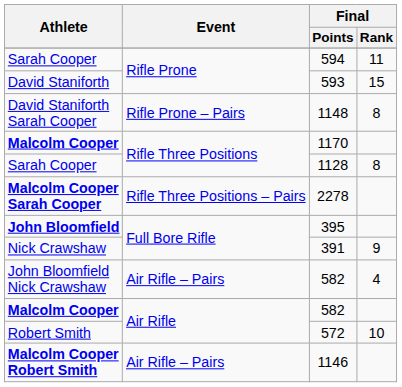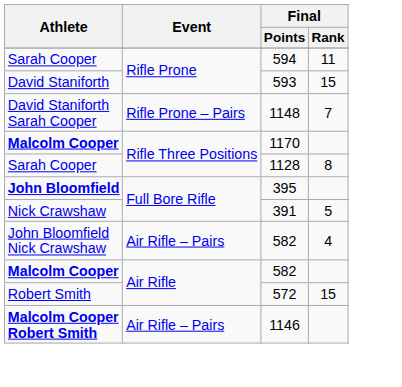 <table class=wikitable style=font-size:90%>
 <tr>
 <th rowspan=2>Athlete</th>
 <th rowspan=2>Event</th>
 <th colspan=2>Final</th>
 </tr>
 <tr style=font-size:95%>
 <th>Points</th>
 <th>Rank</th>
 </tr>
 <tr style=font-size:95%>
 </tr>
 <tr align=center>
 <td align=left><a href='#'>Sarah Cooper</a></td>
 <td align=left rowspan=2><a href='#'>Rifle Prone</a></td>
 <td>594</td>
 <td>11</td>
 </tr>
 <tr align=center>
 <td align=left><a href='#'>David Staniforth</a></td>
 <td>593</td>
 <td>15</td>
 </tr>
 <tr align=center>
 <td align=left><a href='#'>David Staniforth</a><br><a href='#'>Sarah Cooper</a></td>
 <td align=left><a href='#'>Rifle Prone – Pairs</a></td>
 <td>1148</td>
-<td>8</td>
+<td>7</td>
 </tr>
 <tr align=center>
 <td align=left><strong><a href='#'>Malcolm Cooper</a></strong></td>
 <td align=left rowspan=2><a href='#'>Rifle Three Positions</a></td>
 <td>1170</td>
 <td></td>
 </tr>
 <tr align=center>
 <td align=left><a href='#'>Sarah Cooper</a></td>
 <td>1128</td>
 <td>8</td>
 </tr>
 <tr align=center>
-<td align=left><strong><a href='#'>Malcolm Cooper</a></strong><br><strong><a href='#'>Sarah Cooper</a></strong></td>
-<td align=left><a href='#'>Rifle Three Positions – Pairs</a></td>
-<td>2278</td>
-<td></td>
-</tr>
-<tr align=center>
 <td align=left><strong><a href='#'>John Bloomfield</a></strong></td>
 <td align=left rowspan=2><a href='#'>Full Bore Rifle</a></td>
 <td>395</td>
 <td></td>
 </tr>
 <tr align=center>
 <td align=left><a href='#'>Nick Crawshaw</a></td>
 <td>391</td>
-<td>9</td>
+<td>5</td>
 </tr>
 <tr align=center>
 <td align=left><a href='#'>John Bloomfield</a><br><a href='#'>Nick Crawshaw</a></td>
 <td align=left><a href='#'>Air Rifle – Pairs</a></td>
 <td>582</td>
 <td>4</td>
 </tr>
 <tr align=center>
 <td align=left><strong><a href='#'>Malcolm Cooper</a></strong></td>
 <td align=left rowspan=2><a href='#'>Air Rifle</a></td>
 <td>582</td>
 <td></td>
 </tr>
 <tr align=center>
 <td align=left><a href='#'>Robert Smith</a></td>
 <td>572</td>
-<td>10</td>
+<td>15</td>
 </tr>
 <tr align=center>
 <td align=left><strong><a href='#'>Malcolm Cooper</a></strong><br><strong><a href='#'>Robert Smith</a></strong></td>
 <td align=left><a href='#'>Air Rifle – Pairs</a></td>
 <td>1146</td>
 <td></td>
 </tr>
 </table>
